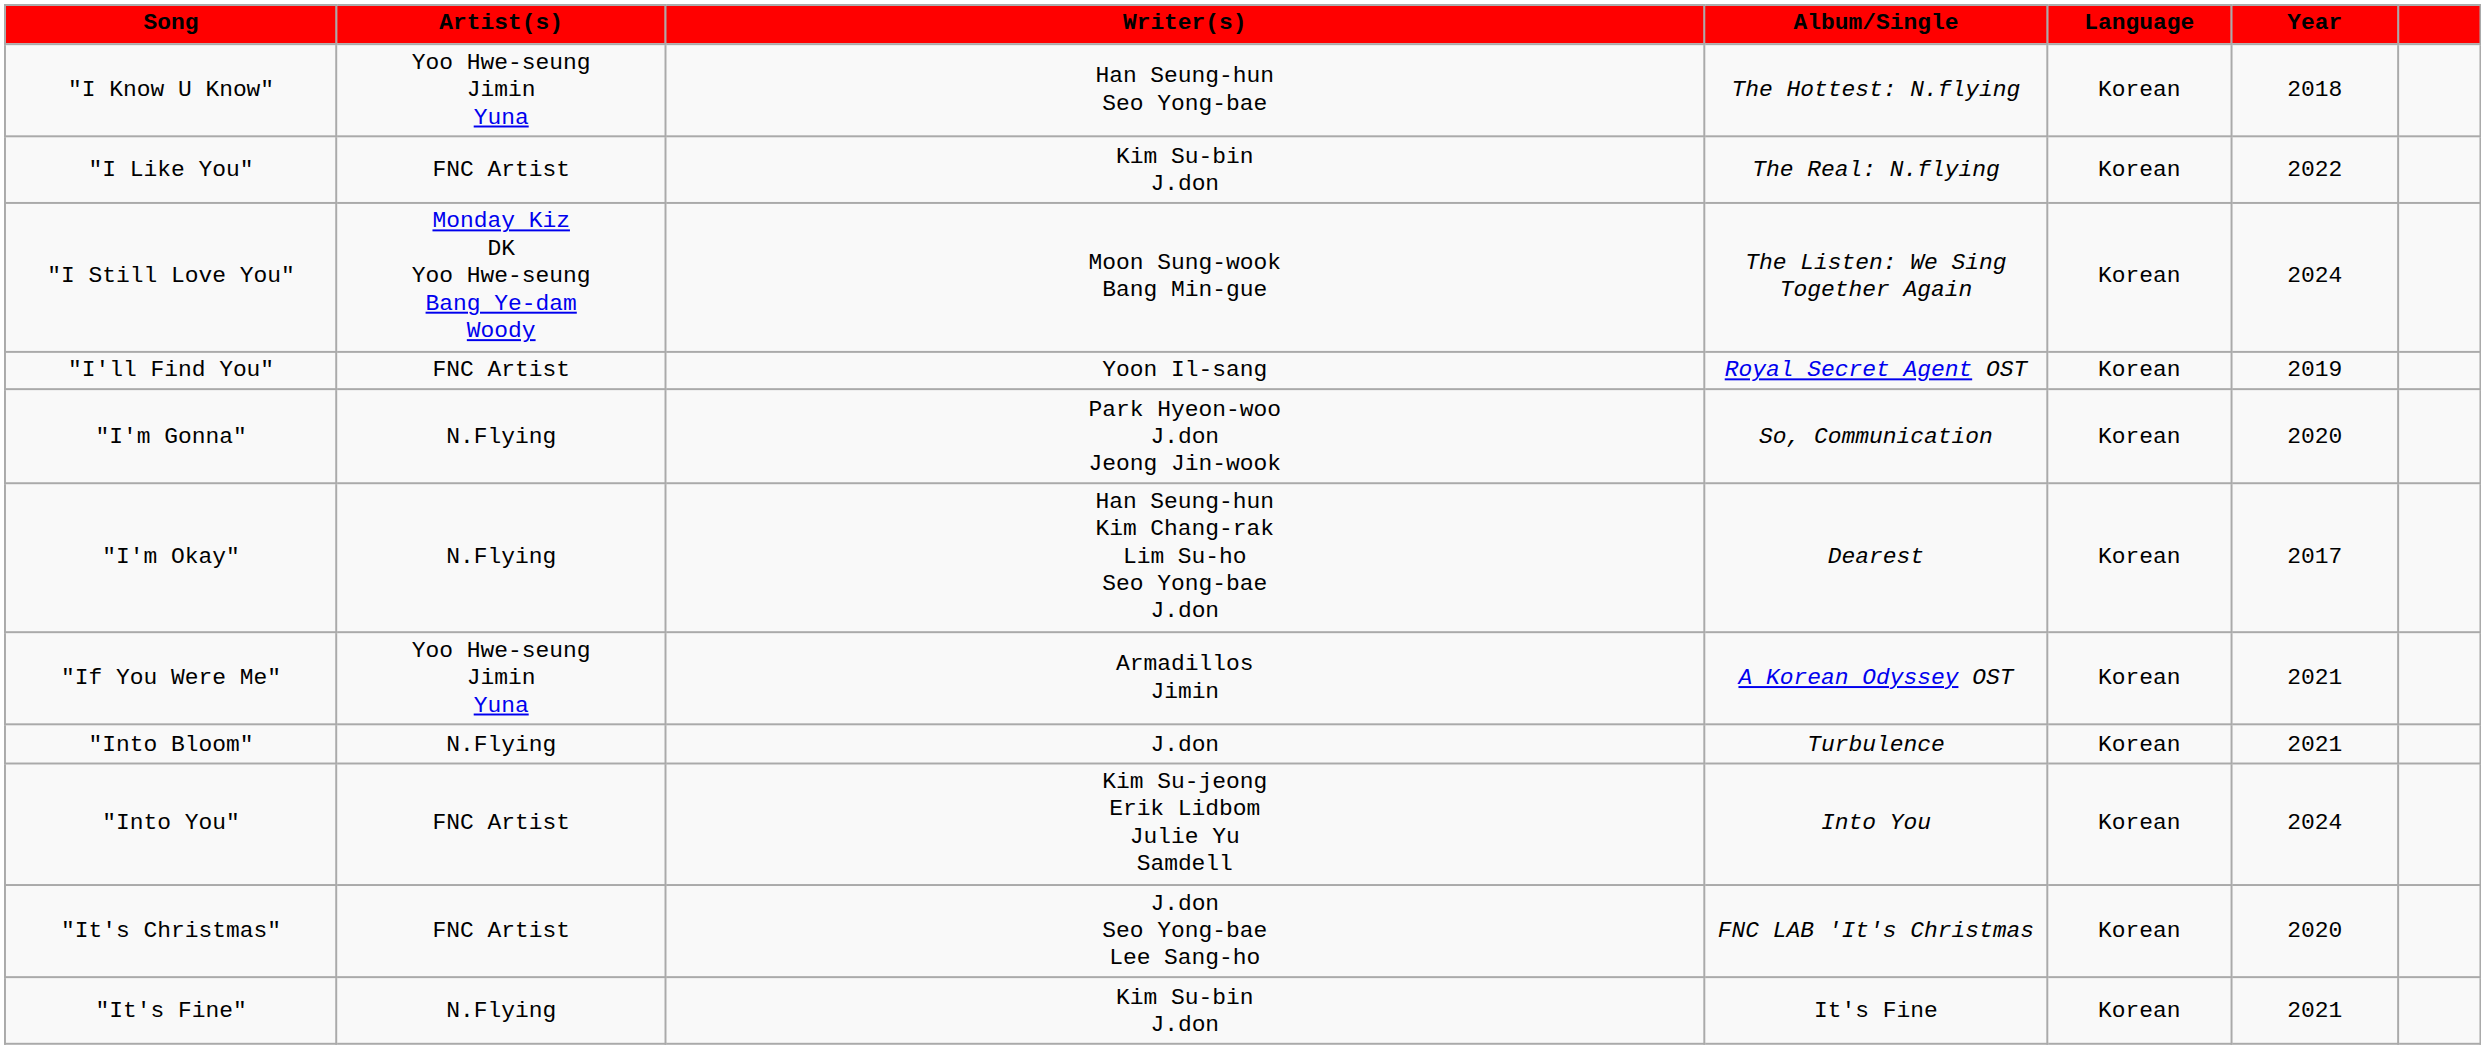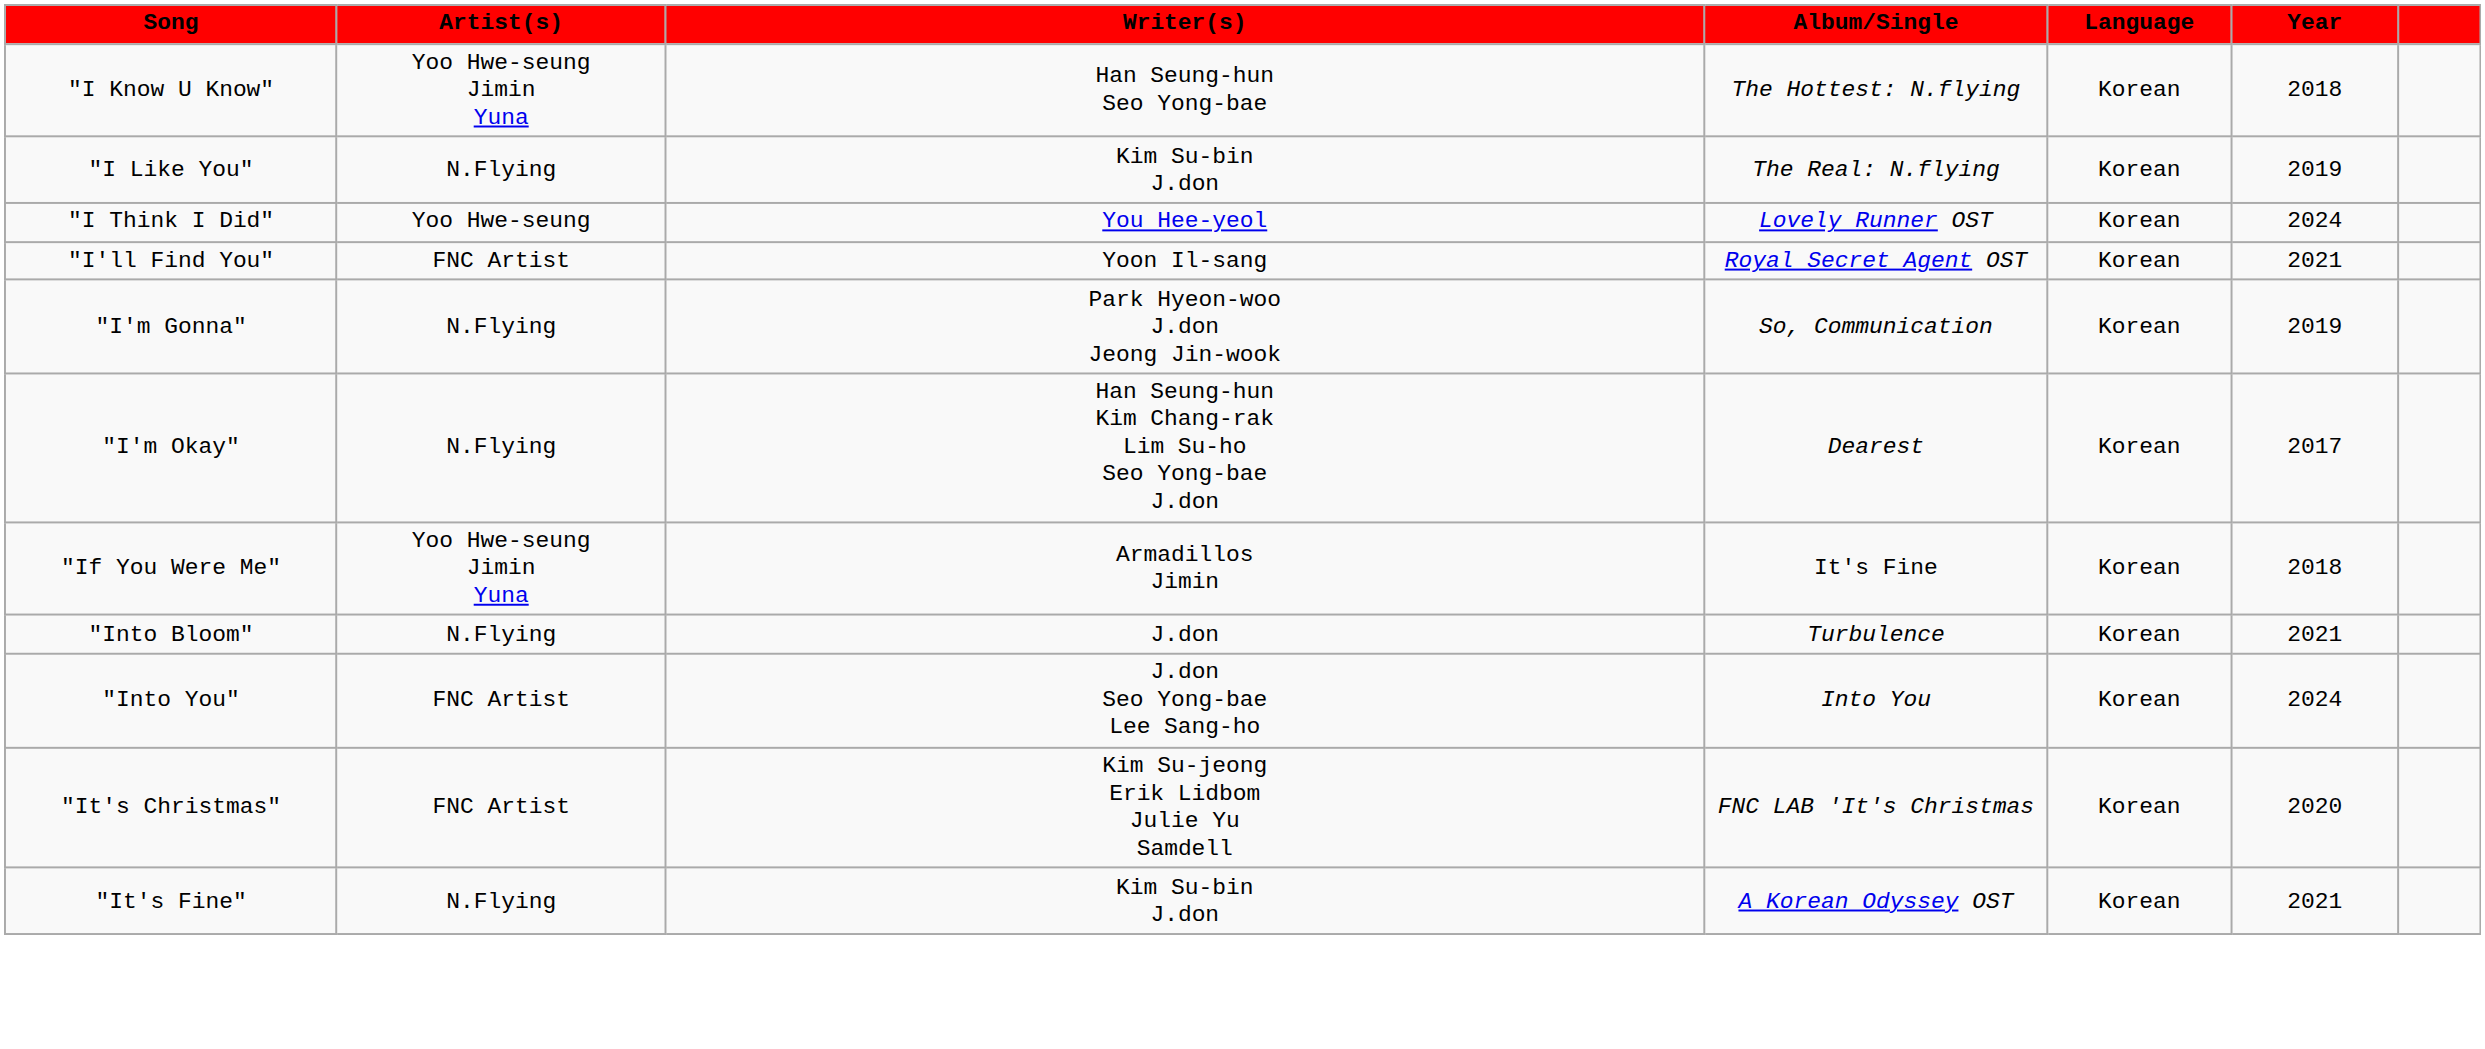 <table class="wikitable" style="margin:0.5em auto; clear:both; font-size:.9em; text-align:center; width:100%">
 <tr>
 <th style="width:200px; background:#FF0000;">Song</th>
 <th style="width:200px; background:#FF0000;">Artist(s)</th>
 <th style="width:700px; background:#FF0000;">Writer(s)</th>
 <th style="width:200px; background:#FF0000;">Album/Single</th>
 <th style="width:100px; background:#FF0000;">Language</th>
 <th style="width:100px; background:#FF0000;">Year</th>
 <th style="width:50px;  background:#FF0000;"></th>
 </tr>
 <tr>
 <td>"I Know U Know"</td>
 <td>Yoo Hwe-seung <br> Jimin <br> <a href='#'>Yuna</a></td>
 <td>Han Seung-hun <br> Seo Yong-bae</td>
 <td><em>The Hottest: N.flying</em></td>
 <td>Korean</td>
 <td>2018</td>
 <td></td>
 </tr>
 <tr>
 <td>"I Like You" </td>
-<td>FNC Artist</td>
+<td>N.Flying</td>
 <td>Kim Su-bin <br> J.don</td>
 <td><em>The Real: N.flying</em></td>
 <td>Korean</td>
-<td>2022</td>
+<td>2019</td>
 <td></td>
 </tr>
 <tr>
-<td>"I Still Love You" </td>
-<td><a href='#'>Monday Kiz</a> <br> DK <br> Yoo Hwe-seung <br> <a href='#'>Bang Ye-dam</a> <br> <a href='#'>Woody</a></td>
-<td>Moon Sung-wook <br> Bang Min-gue</td>
-<td><em>The Listen: We Sing Together Again</em></td>
+<td>"I Think I Did" </td>
+<td>Yoo Hwe-seung</td>
+<td><a href='#'>You Hee-yeol</a></td>
+<td><em><a href='#'>Lovely Runner</a> OST</em></td>
 <td>Korean</td>
 <td>2024</td>
 <td></td>
 </tr>
 <tr>
 <td>"I'll Find You"</td>
 <td>FNC Artist</td>
 <td>Yoon Il-sang</td>
 <td><em><a href='#'>Royal Secret Agent</a> OST</em></td>
 <td>Korean</td>
-<td>2019</td>
+<td>2021</td>
 <td></td>
 </tr>
 <tr>
 <td>"I'm Gonna" </td>
 <td>N.Flying</td>
 <td>Park Hyeon-woo <br> J.don <br> Jeong Jin-wook</td>
 <td><em>So, Communication</em></td>
 <td>Korean</td>
-<td>2020</td>
+<td>2019</td>
 <td></td>
 </tr>
 <tr>
 <td>"I'm Okay" </td>
 <td>N.Flying</td>
 <td>Han Seung-hun <br> Kim Chang-rak <br> Lim Su-ho <br> Seo Yong-bae <br> J.don</td>
 <td><em>Dearest</em></td>
 <td>Korean</td>
 <td>2017</td>
 <td></td>
 </tr>
 <tr>
 <td>"If You Were Me" </td>
 <td>Yoo Hwe-seung <br> Jimin <br> <a href='#'>Yuna</a></td>
 <td>Armadillos <br> Jimin</td>
-<td><em><a href='#'>A Korean Odyssey</a> OST</em></td>
+<td></em>It's Fine<em></td>
 <td>Korean</td>
-<td>2021</td>
+<td>2018</td>
 <td></td>
 </tr>
 <tr>
 <td>"Into Bloom" </td>
 <td>N.Flying</td>
 <td>J.don</td>
 <td><em>Turbulence</em></td>
 <td>Korean</td>
 <td>2021</td>
 <td></td>
 </tr>
 <tr>
 <td>"Into You" </td>
 <td>FNC Artist</td>
-<td>Kim Su-jeong <br> Erik Lidbom <br> Julie Yu <br> Samdell</td>
+<td>J.don <br> Seo Yong-bae <br> Lee Sang-ho</td>
 <td><em>Into You</em></td>
 <td>Korean</td>
 <td>2024</td>
 <td></td>
 </tr>
 <tr>
 <td>"It's Christmas"</td>
 <td>FNC Artist</td>
-<td>J.don <br> Seo Yong-bae <br> Lee Sang-ho</td>
+<td>Kim Su-jeong <br> Erik Lidbom <br> Julie Yu <br> Samdell</td>
 <td><em>FNC LAB 'It's Christmas<strong></td>
 <td>Korean</td>
 <td>2020</td>
 <td></td>
 </tr>
 <tr>
 <td>"It's Fine" </td>
 <td>N.Flying</td>
 <td>Kim Su-bin <br> J.don</td>
-<td></em>It's Fine<em></td>
+<td><em><a href='#'>A Korean Odyssey</a> OST</em></td>
 <td>Korean</td>
 <td>2021</td>
 <td></td>
 </tr>
 </table>
